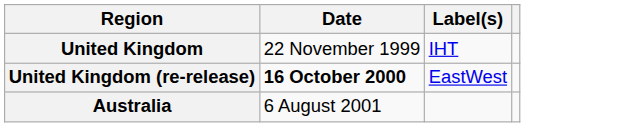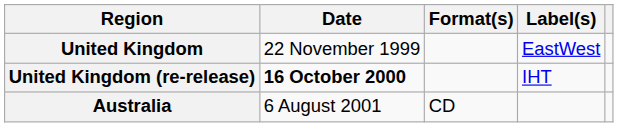 <table class="wikitable plainrowheaders">
 <tr>
 <th scope="col">Region</th>
 <th scope="col">Date</th>
+<th scope="col">Format(s)</th>
 <th scope="col">Label(s)</th>
 <th scope="col"></th>
 </tr>
 <tr>
 <th scope="row">United Kingdom</th>
 <td>22 November 1999</td>
-<td><a href='#'>IHT</a></td>
+<td></td>
+<td><a href='#'>EastWest</a></td>
 <td></td>
 </tr>
 <tr>
 <th scope="row">United Kingdom (re-release)</th>
 <td><strong>16 October 2000</strong></td>
-<td><a href='#'>EastWest</a></td>
+<td></td>
+<td><a href='#'>IHT</a></td>
 <td></td>
 </tr>
 <tr>
 <th scope="row">Australia</th>
 <td>6 August 2001</td>
+<td>CD</td>
 <td></td>
 <td></td>
 </tr>
 </table>
